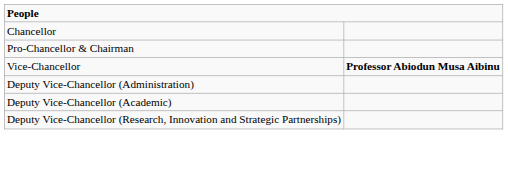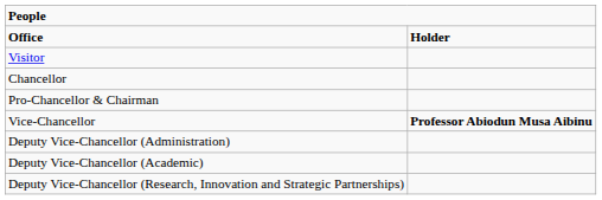 <table class="wikitable">
 <tr>
 <td colspan="2"><strong>People</strong></td>
+</tr>
+<tr>
+<td><strong>Office</strong></td>
+<td><strong>Holder</strong></td>
+</tr>
+<tr>
+<td><a href='#'>Visitor</a></td>
+<td></td>
 </tr>
 <tr>
 <td>Chancellor</td>
 <td></td>
 </tr>
 <tr>
 <td>Pro-Chancellor & Chairman</td>
 <td></td>
 </tr>
 <tr>
 <td>Vice-Chancellor</td>
 <td><strong>Professor Abiodun Musa Aibinu</strong></td>
 </tr>
 <tr>
 <td>Deputy Vice-Chancellor (Administration)</td>
 <td></td>
 </tr>
 <tr>
 <td>Deputy Vice-Chancellor (Academic)</td>
 <td></td>
 </tr>
 <tr>
 <td>Deputy Vice-Chancellor (Research, Innovation and Strategic  Partnerships)</td>
 <td></td>
 </tr>
 </table>
